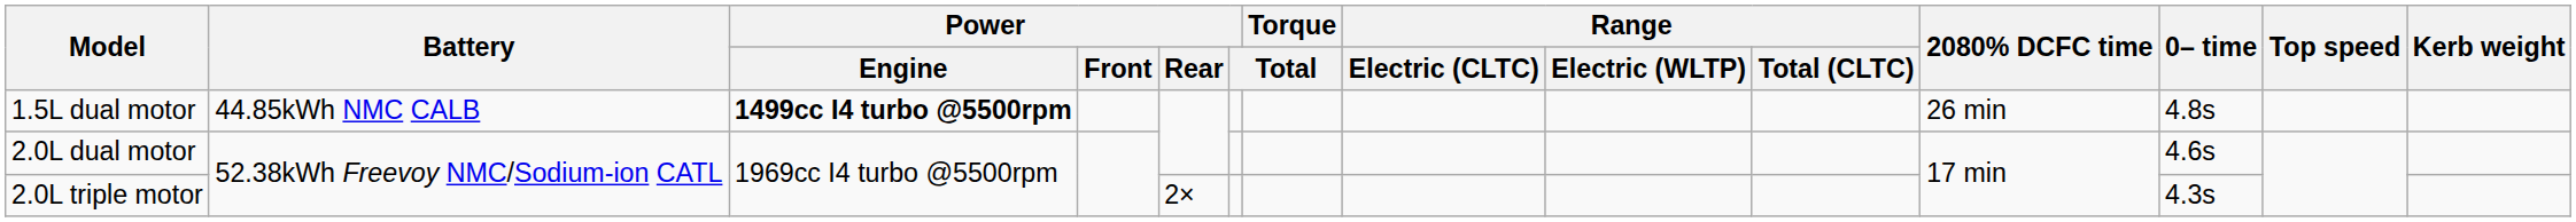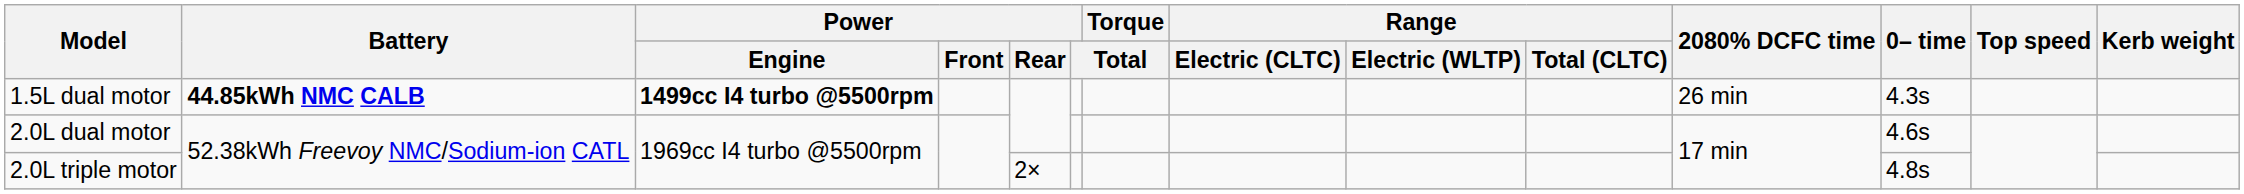 <table class="wikitable">
 <tr>
 <th rowspan="2">Model</th>
 <th rowspan="2">Battery</th>
 <th colspan="4">Power</th>
 <th>Torque</th>
 <th colspan="3">Range</th>
 <th rowspan="2">2080% DCFC time</th>
 <th rowspan="2">0– time</th>
 <th rowspan="2">Top speed</th>
 <th rowspan="2">Kerb weight</th>
 </tr>
 <tr>
 <th>Engine</th>
 <th>Front</th>
 <th>Rear</th>
 <th colspan="2">Total</th>
 <th>Electric (CLTC)</th>
 <th>Electric (WLTP)</th>
 <th>Total (CLTC)</th>
 </tr>
 <tr>
 <td>1.5L dual motor</td>
-<td>44.85kWh <a href='#'>NMC</a> <a href='#'>CALB</a></td>
+<td><strong>44.85kWh <a href='#'>NMC</a> <a href='#'>CALB</a></strong></td>
 <td><strong>1499cc I4 turbo  @5500rpm</strong></td>
 <td></td>
 <td rowspan="2"></td>
 <td></td>
 <td></td>
 <td></td>
 <td></td>
 <td></td>
 <td>26 min</td>
-<td>4.8s</td>
+<td>4.3s</td>
 <td></td>
 <td></td>
 </tr>
 <tr>
 <td>2.0L dual motor</td>
 <td rowspan="2">52.38kWh <em>Freevoy</em> <a href='#'>NMC</a>/<a href='#'>Sodium-ion</a> <a href='#'>CATL</a></td>
 <td rowspan="2">1969cc I4 turbo  @5500rpm</td>
 <td rowspan="2"></td>
 <td></td>
 <td></td>
 <td></td>
 <td></td>
 <td></td>
 <td rowspan="2">17 min</td>
 <td>4.6s</td>
 <td rowspan="2"></td>
 <td></td>
 </tr>
 <tr>
 <td>2.0L triple motor</td>
 <td>2×</td>
 <td></td>
 <td></td>
 <td></td>
 <td></td>
 <td></td>
-<td>4.3s</td>
+<td>4.8s</td>
 <td></td>
 </tr>
 </table>
